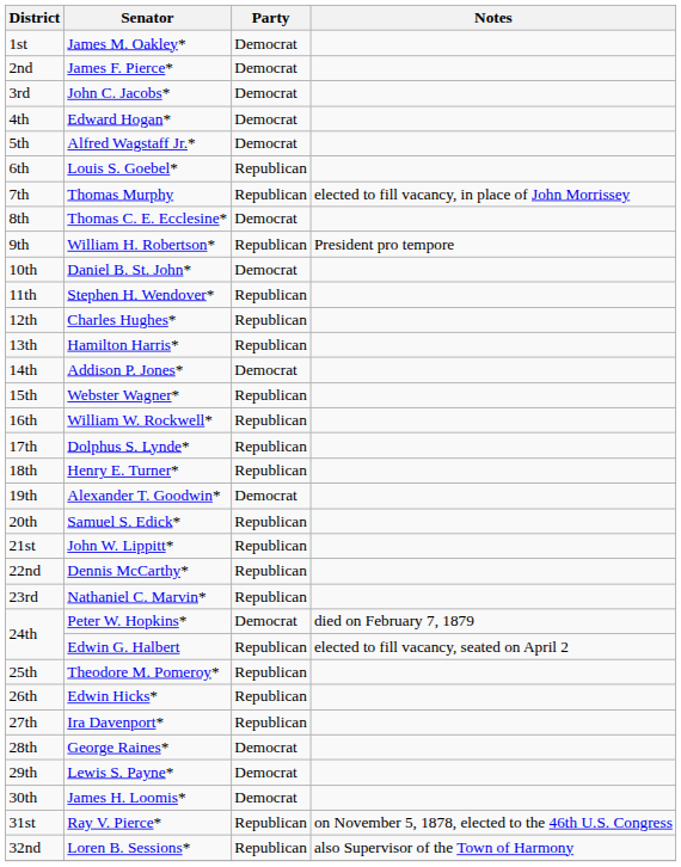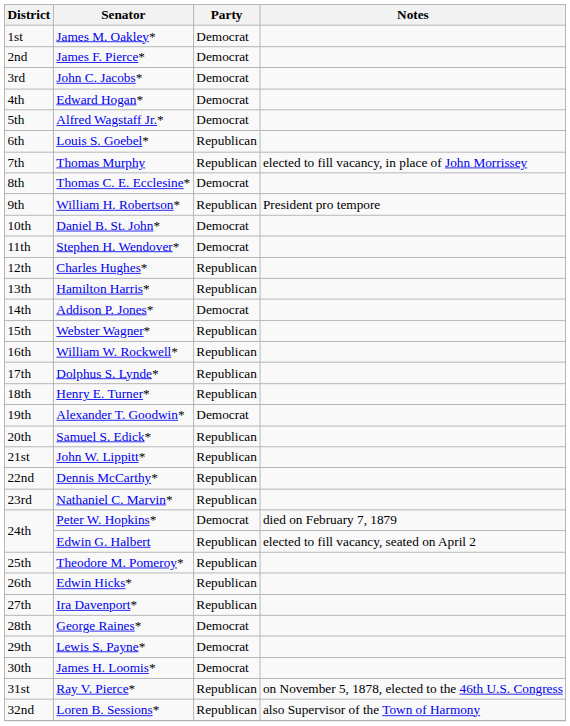 <table class=wikitable>
 <tr>
 <th>District</th>
 <th>Senator</th>
 <th>Party</th>
 <th>Notes</th>
 </tr>
 <tr>
 <td>1st</td>
 <td><a href='#'>James M. Oakley</a>*</td>
 <td>Democrat</td>
 <td></td>
 </tr>
 <tr>
 <td>2nd</td>
 <td><a href='#'>James F. Pierce</a>*</td>
 <td>Democrat</td>
 <td></td>
 </tr>
 <tr>
 <td>3rd</td>
 <td><a href='#'>John C. Jacobs</a>*</td>
 <td>Democrat</td>
 <td></td>
 </tr>
 <tr>
 <td>4th</td>
 <td><a href='#'>Edward Hogan</a>*</td>
 <td>Democrat</td>
 <td></td>
 </tr>
 <tr>
 <td>5th</td>
 <td><a href='#'>Alfred Wagstaff Jr.</a>*</td>
 <td>Democrat</td>
 <td></td>
 </tr>
 <tr>
 <td>6th</td>
 <td><a href='#'>Louis S. Goebel</a>*</td>
 <td>Republican</td>
 <td></td>
 </tr>
 <tr>
 <td>7th</td>
 <td><a href='#'>Thomas Murphy</a></td>
 <td>Republican</td>
 <td>elected to fill vacancy, in place of <a href='#'>John Morrissey</a></td>
 </tr>
 <tr>
 <td>8th</td>
 <td><a href='#'>Thomas C. E. Ecclesine</a>*</td>
 <td>Democrat</td>
 <td></td>
 </tr>
 <tr>
 <td>9th</td>
 <td><a href='#'>William H. Robertson</a>*</td>
 <td>Republican</td>
 <td>President pro tempore</td>
 </tr>
 <tr>
 <td>10th</td>
 <td><a href='#'>Daniel B. St. John</a>*</td>
 <td>Democrat</td>
 <td></td>
 </tr>
 <tr>
 <td>11th</td>
 <td><a href='#'>Stephen H. Wendover</a>*</td>
-<td>Republican</td>
+<td>Democrat</td>
 <td></td>
 </tr>
 <tr>
 <td>12th</td>
 <td><a href='#'>Charles Hughes</a>*</td>
 <td>Republican</td>
 <td></td>
 </tr>
 <tr>
 <td>13th</td>
 <td><a href='#'>Hamilton Harris</a>*</td>
 <td>Republican</td>
 <td></td>
 </tr>
 <tr>
 <td>14th</td>
 <td><a href='#'>Addison P. Jones</a>*</td>
 <td>Democrat</td>
 <td></td>
 </tr>
 <tr>
 <td>15th</td>
 <td><a href='#'>Webster Wagner</a>*</td>
 <td>Republican</td>
 <td></td>
 </tr>
 <tr>
 <td>16th</td>
 <td><a href='#'>William W. Rockwell</a>*</td>
 <td>Republican</td>
 <td></td>
 </tr>
 <tr>
 <td>17th</td>
 <td><a href='#'>Dolphus S. Lynde</a>*</td>
 <td>Republican</td>
 <td></td>
 </tr>
 <tr>
 <td>18th</td>
 <td><a href='#'>Henry E. Turner</a>*</td>
 <td>Republican</td>
 <td></td>
 </tr>
 <tr>
 <td>19th</td>
 <td><a href='#'>Alexander T. Goodwin</a>*</td>
 <td>Democrat</td>
 <td></td>
 </tr>
 <tr>
 <td>20th</td>
 <td><a href='#'>Samuel S. Edick</a>*</td>
 <td>Republican</td>
 <td></td>
 </tr>
 <tr>
 <td>21st</td>
 <td><a href='#'>John W. Lippitt</a>*</td>
 <td>Republican</td>
 <td></td>
 </tr>
 <tr>
 <td>22nd</td>
 <td><a href='#'>Dennis McCarthy</a>*</td>
 <td>Republican</td>
 <td></td>
 </tr>
 <tr>
 <td>23rd</td>
 <td><a href='#'>Nathaniel C. Marvin</a>*</td>
 <td>Republican</td>
 <td></td>
 </tr>
 <tr>
 <td rowspan="2">24th</td>
 <td><a href='#'>Peter W. Hopkins</a>*</td>
 <td>Democrat</td>
 <td>died on February 7, 1879</td>
 </tr>
 <tr>
 <td><a href='#'>Edwin G. Halbert</a></td>
 <td>Republican</td>
 <td>elected to fill vacancy, seated on April 2</td>
 </tr>
 <tr>
 <td>25th</td>
 <td><a href='#'>Theodore M. Pomeroy</a>*</td>
 <td>Republican</td>
 <td></td>
 </tr>
 <tr>
 <td>26th</td>
 <td><a href='#'>Edwin Hicks</a>*</td>
 <td>Republican</td>
 <td></td>
 </tr>
 <tr>
 <td>27th</td>
 <td><a href='#'>Ira Davenport</a>*</td>
 <td>Republican</td>
 <td></td>
 </tr>
 <tr>
 <td>28th</td>
 <td><a href='#'>George Raines</a>*</td>
 <td>Democrat</td>
 <td></td>
 </tr>
 <tr>
 <td>29th</td>
 <td><a href='#'>Lewis S. Payne</a>*</td>
 <td>Democrat</td>
 <td></td>
 </tr>
 <tr>
 <td>30th</td>
 <td><a href='#'>James H. Loomis</a>*</td>
 <td>Democrat</td>
 <td></td>
 </tr>
 <tr>
 <td>31st</td>
 <td><a href='#'>Ray V. Pierce</a>*</td>
 <td>Republican</td>
 <td>on November 5, 1878, elected to the <a href='#'>46th U.S. Congress</a></td>
 </tr>
 <tr>
 <td>32nd</td>
 <td><a href='#'>Loren B. Sessions</a>*</td>
 <td>Republican</td>
 <td>also Supervisor of the <a href='#'>Town of Harmony</a></td>
 </tr>
 <tr>
 </tr>
 </table>
